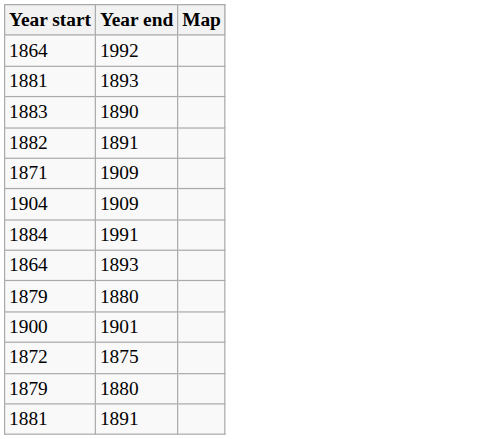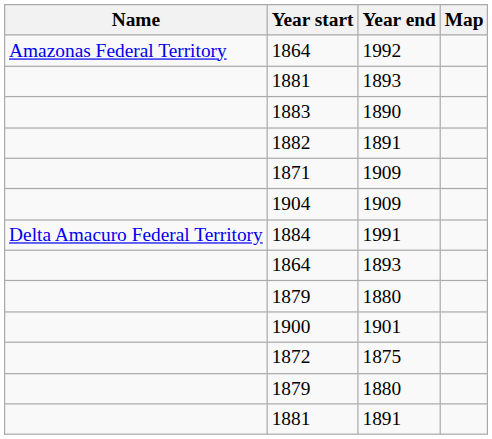 <table class="sortable wikitable">
 <tr valign=top bgcolor=#D8D8D8 align=center>
+<th>Name</th>
 <th>Year start</th>
 <th>Year end</th>
 <th>Map</th>
 </tr>
 <tr>
+<td><a href='#'>Amazonas Federal Territory</a></td>
 <td>1864</td>
 <td>1992</td>
 <td></td>
 </tr>
 <tr>
+<td></td>
 <td>1881</td>
 <td>1893</td>
 <td></td>
 </tr>
 <tr>
+<td></td>
 <td>1883</td>
 <td>1890</td>
 <td></td>
 </tr>
 <tr>
+<td></td>
 <td>1882</td>
 <td>1891</td>
 <td></td>
 </tr>
 <tr>
+<td></td>
 <td>1871</td>
 <td>1909</td>
 <td></td>
 </tr>
 <tr>
+<td></td>
 <td>1904</td>
 <td>1909</td>
 <td></td>
 </tr>
 <tr>
+<td><a href='#'>Delta Amacuro Federal Territory</a></td>
 <td>1884</td>
 <td>1991</td>
 <td></td>
 </tr>
 <tr>
+<td></td>
 <td>1864</td>
 <td>1893</td>
 <td></td>
 </tr>
 <tr>
+<td></td>
 <td>1879</td>
 <td>1880</td>
 <td></td>
 </tr>
 <tr>
+<td></td>
 <td>1900</td>
 <td>1901</td>
 <td></td>
 </tr>
 <tr>
+<td></td>
 <td>1872</td>
 <td>1875</td>
 <td></td>
 </tr>
 <tr>
+<td></td>
 <td>1879</td>
 <td>1880</td>
 <td></td>
 </tr>
 <tr>
+<td></td>
 <td>1881</td>
 <td>1891</td>
 <td></td>
 </tr>
 </table>
